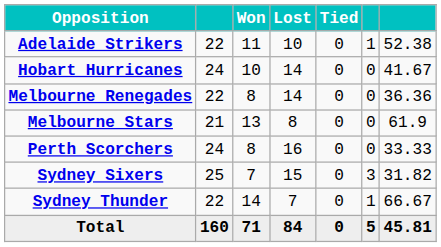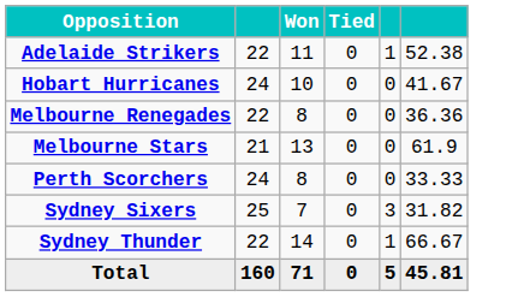 <table class="wikitable" style="font-size:100%">
 <tr>
 <th style="background:#00C1C1; color:white">Opposition</th>
 <th style="background:#00C1C1; color:white"></th>
 <th style="background:#00C1C1; color:white">Won</th>
-<th style="background:#00C1C1; color:white">Lost</th>
 <th style="background:#00C1C1; color:white">Tied</th>
 <th style="background:#00C1C1; color:white"></th>
 <th style="background:#00C1C1; color:white"></th>
 </tr>
 <tr align=center>
 <td><strong><a href='#'>Adelaide Strikers</a></strong></td>
 <td>22</td>
 <td>11</td>
-<td>10</td>
 <td>0</td>
 <td>1</td>
 <td>52.38</td>
 </tr>
 <tr align=center>
 <td><strong><a href='#'>Hobart Hurricanes</a></strong></td>
 <td>24</td>
 <td>10</td>
-<td>14</td>
 <td>0</td>
 <td>0</td>
 <td>41.67</td>
 </tr>
 <tr align=center>
 <td><strong><a href='#'>Melbourne Renegades</a></strong></td>
 <td>22</td>
 <td>8</td>
-<td>14</td>
 <td>0</td>
 <td>0</td>
 <td>36.36</td>
 </tr>
 <tr align=center>
 <td><strong><a href='#'>Melbourne Stars</a></strong></td>
 <td>21</td>
 <td>13</td>
-<td>8</td>
 <td>0</td>
 <td>0</td>
 <td>61.9</td>
 </tr>
 <tr align=center>
 <td><strong><a href='#'>Perth Scorchers</a></strong></td>
 <td>24</td>
 <td>8</td>
-<td>16</td>
 <td>0</td>
 <td>0</td>
 <td>33.33</td>
 </tr>
 <tr align=center>
 <td><strong><a href='#'>Sydney Sixers</a></strong></td>
 <td>25</td>
 <td>7</td>
-<td>15</td>
 <td>0</td>
 <td>3</td>
 <td>31.82</td>
 </tr>
 <tr align=center>
 <td><strong><a href='#'>Sydney Thunder</a></strong></td>
 <td>22</td>
 <td>14</td>
-<td>7</td>
 <td>0</td>
 <td>1</td>
 <td>66.67</td>
 </tr>
 <tr align=center style="background:#eee;">
 <td><strong>Total</strong></td>
 <td><strong>160</strong></td>
 <td><strong>71</strong></td>
-<td><strong>84</strong></td>
 <td><strong>0</strong></td>
 <td><strong>5</strong></td>
 <td><strong>45.81</strong></td>
 </tr>
 </table>
